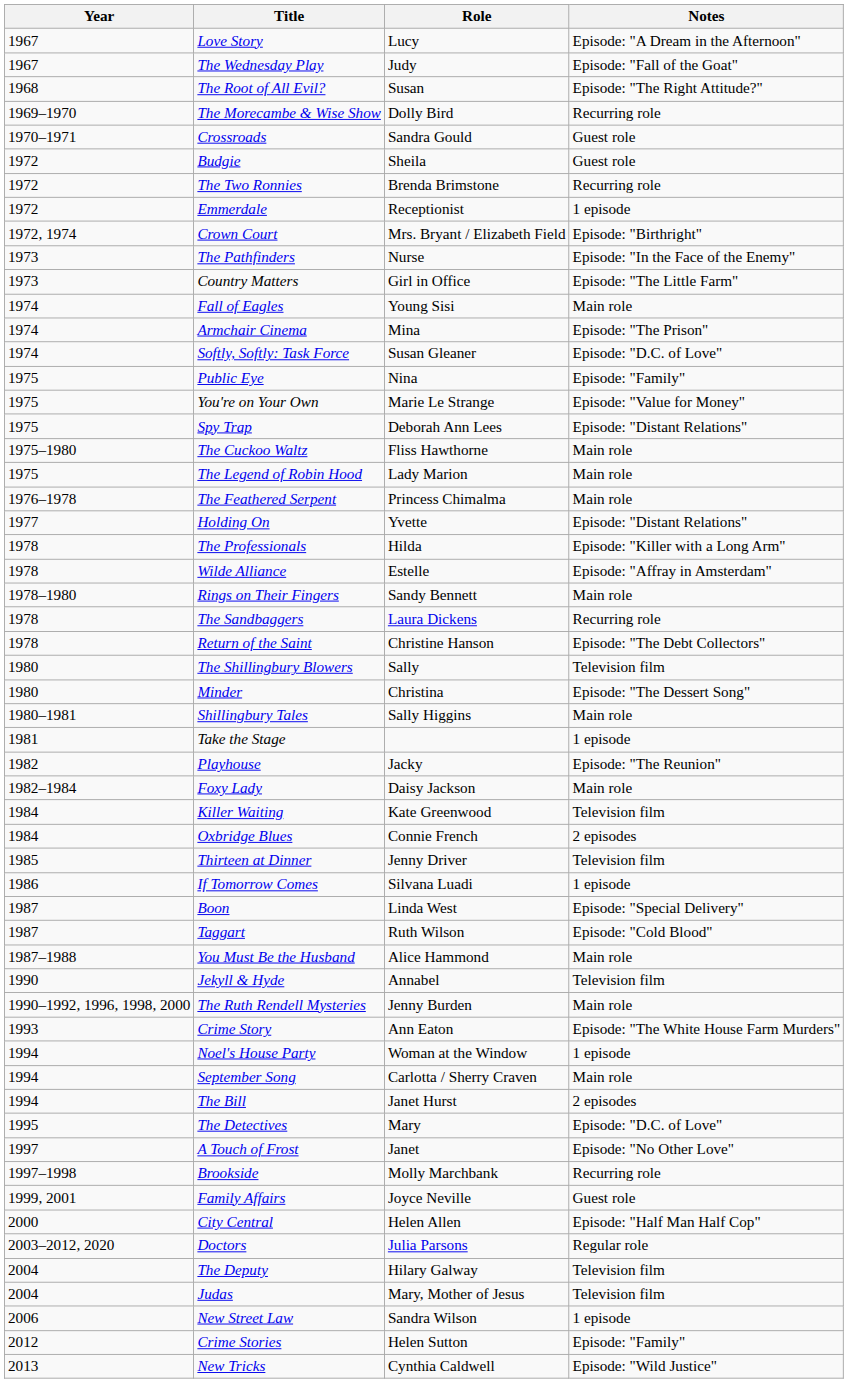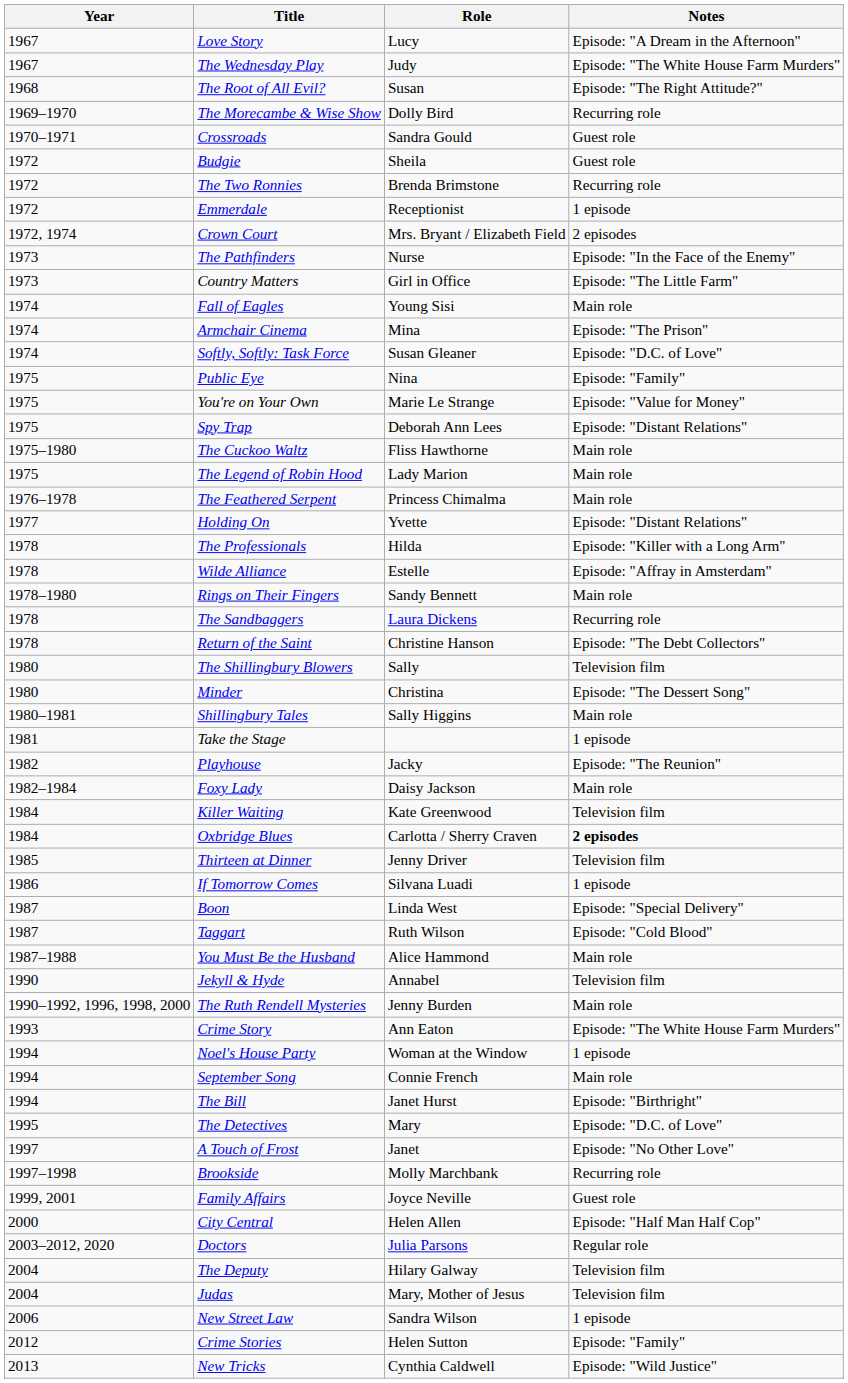 <table class="wikitable">
 <tr>
 <th>Year</th>
 <th>Title</th>
 <th>Role</th>
 <th>Notes</th>
 </tr>
 <tr>
 <td>1967</td>
 <td><em><a href='#'>Love Story</a></em></td>
 <td>Lucy</td>
 <td>Episode: "A Dream in the Afternoon"</td>
 </tr>
 <tr>
 <td>1967</td>
 <td><em><a href='#'>The Wednesday Play</a></em></td>
 <td>Judy</td>
-<td>Episode: "Fall of the Goat"</td>
+<td>Episode: "The White House Farm Murders"</td>
 </tr>
 <tr>
 <td>1968</td>
 <td><em><a href='#'>The Root of All Evil?</a></em></td>
 <td>Susan</td>
 <td>Episode: "The Right Attitude?"</td>
 </tr>
 <tr>
 <td>1969–1970</td>
 <td><em><a href='#'>The Morecambe & Wise Show</a></em></td>
 <td>Dolly Bird</td>
 <td>Recurring role</td>
 </tr>
 <tr>
 <td>1970–1971</td>
 <td><em><a href='#'>Crossroads</a></em></td>
 <td>Sandra Gould</td>
 <td>Guest role</td>
 </tr>
 <tr>
 <td>1972</td>
 <td><em><a href='#'>Budgie</a></em></td>
 <td>Sheila</td>
 <td>Guest role</td>
 </tr>
 <tr>
 <td>1972</td>
 <td><em><a href='#'>The Two Ronnies</a></em></td>
 <td>Brenda Brimstone</td>
 <td>Recurring role</td>
 </tr>
 <tr>
 <td>1972</td>
 <td><em><a href='#'>Emmerdale</a></em></td>
 <td>Receptionist</td>
 <td>1 episode</td>
 </tr>
 <tr>
 <td>1972, 1974</td>
 <td><em><a href='#'>Crown Court</a></em></td>
 <td>Mrs. Bryant / Elizabeth Field</td>
-<td>Episode: "Birthright"</td>
+<td>2 episodes</td>
 </tr>
 <tr>
 <td>1973</td>
 <td><em><a href='#'>The Pathfinders</a></em></td>
 <td>Nurse</td>
 <td>Episode: "In the Face of the Enemy"</td>
 </tr>
 <tr>
 <td>1973</td>
 <td><em>Country Matters</em></td>
 <td>Girl in Office</td>
 <td>Episode: "The Little Farm"</td>
 </tr>
 <tr>
 <td>1974</td>
 <td><em><a href='#'>Fall of Eagles</a></em></td>
 <td>Young Sisi</td>
 <td>Main role</td>
 </tr>
 <tr>
 <td>1974</td>
 <td><em><a href='#'>Armchair Cinema</a></em></td>
 <td>Mina</td>
 <td>Episode: "The Prison"</td>
 </tr>
 <tr>
 <td>1974</td>
 <td><em><a href='#'>Softly, Softly: Task Force</a></em></td>
 <td>Susan Gleaner</td>
 <td>Episode: "D.C. of Love"</td>
 </tr>
 <tr>
 <td>1975</td>
 <td><em><a href='#'>Public Eye</a></em></td>
 <td>Nina</td>
 <td>Episode: "Family"</td>
 </tr>
 <tr>
 <td>1975</td>
 <td><em>You're on Your Own</em></td>
 <td>Marie Le Strange</td>
 <td>Episode: "Value for Money"</td>
 </tr>
 <tr>
 <td>1975</td>
 <td><em><a href='#'>Spy Trap</a></em></td>
 <td>Deborah Ann Lees</td>
 <td>Episode: "Distant Relations"</td>
 </tr>
 <tr>
 <td>1975–1980</td>
 <td><em><a href='#'>The Cuckoo Waltz</a></em></td>
 <td>Fliss Hawthorne</td>
 <td>Main role</td>
 </tr>
 <tr>
 <td>1975</td>
 <td><em><a href='#'>The Legend of Robin Hood</a></em></td>
 <td>Lady Marion</td>
 <td>Main role</td>
 </tr>
 <tr>
 <td>1976–1978</td>
 <td><em><a href='#'>The Feathered Serpent</a></em></td>
 <td>Princess Chimalma</td>
 <td>Main role</td>
 </tr>
 <tr>
 <td>1977</td>
 <td><em><a href='#'>Holding On</a></em></td>
 <td>Yvette</td>
 <td>Episode: "Distant Relations"</td>
 </tr>
 <tr>
 <td>1978</td>
 <td><em><a href='#'>The Professionals</a></em></td>
 <td>Hilda</td>
 <td>Episode: "Killer with a Long Arm"</td>
 </tr>
 <tr>
 <td>1978</td>
 <td><em><a href='#'>Wilde Alliance</a></em></td>
 <td>Estelle</td>
 <td>Episode: "Affray in Amsterdam"</td>
 </tr>
 <tr>
 <td>1978–1980</td>
 <td><em><a href='#'>Rings on Their Fingers</a></em></td>
 <td>Sandy Bennett</td>
 <td>Main role</td>
 </tr>
 <tr>
 <td>1978</td>
 <td><em><a href='#'>The Sandbaggers</a></em></td>
 <td><a href='#'>Laura Dickens</a></td>
 <td>Recurring role</td>
 </tr>
 <tr>
 <td>1978</td>
 <td><em><a href='#'>Return of the Saint</a></em></td>
 <td>Christine Hanson</td>
 <td>Episode: "The Debt Collectors"</td>
 </tr>
 <tr>
 <td>1980</td>
 <td><em><a href='#'>The Shillingbury Blowers</a></em></td>
 <td>Sally</td>
 <td>Television film</td>
 </tr>
 <tr>
 <td>1980</td>
 <td><em><a href='#'>Minder</a></em></td>
 <td>Christina</td>
 <td>Episode: "The Dessert Song"</td>
 </tr>
 <tr>
 <td>1980–1981</td>
 <td><em><a href='#'>Shillingbury Tales</a></em></td>
 <td>Sally Higgins</td>
 <td>Main role</td>
 </tr>
 <tr>
 <td>1981</td>
 <td><em>Take the Stage</em></td>
 <td></td>
 <td>1 episode</td>
 </tr>
 <tr>
 <td>1982</td>
 <td><em><a href='#'>Playhouse</a></em></td>
 <td>Jacky</td>
 <td>Episode: "The Reunion"</td>
 </tr>
 <tr>
 <td>1982–1984</td>
 <td><em><a href='#'>Foxy Lady</a></em></td>
 <td>Daisy Jackson</td>
 <td>Main role</td>
 </tr>
 <tr>
 <td>1984</td>
 <td><em><a href='#'>Killer Waiting</a></em></td>
 <td>Kate Greenwood</td>
 <td>Television film</td>
 </tr>
 <tr>
 <td>1984</td>
 <td><em><a href='#'>Oxbridge Blues</a></em></td>
-<td>Connie French</td>
-<td>2 episodes</td>
+<td>Carlotta / Sherry Craven</td>
+<td><strong>2 episodes</strong></td>
 </tr>
 <tr>
 <td>1985</td>
 <td><em><a href='#'>Thirteen at Dinner</a></em></td>
 <td>Jenny Driver</td>
 <td>Television film</td>
 </tr>
 <tr>
 <td>1986</td>
 <td><em><a href='#'>If Tomorrow Comes</a></em></td>
 <td>Silvana Luadi</td>
 <td>1 episode</td>
 </tr>
 <tr>
 <td>1987</td>
 <td><em><a href='#'>Boon</a></em></td>
 <td>Linda West</td>
 <td>Episode: "Special Delivery"</td>
 </tr>
 <tr>
 <td>1987</td>
 <td><em><a href='#'>Taggart</a></em></td>
 <td>Ruth Wilson</td>
 <td>Episode: "Cold Blood"</td>
 </tr>
 <tr>
 <td>1987–1988</td>
 <td><em><a href='#'>You Must Be the Husband</a></em></td>
 <td>Alice Hammond</td>
 <td>Main role</td>
 </tr>
 <tr>
 <td>1990</td>
 <td><em><a href='#'>Jekyll & Hyde</a></em></td>
 <td>Annabel</td>
 <td>Television film</td>
 </tr>
 <tr>
 <td>1990–1992, 1996, 1998, 2000</td>
 <td><em><a href='#'>The Ruth Rendell Mysteries</a></em></td>
 <td>Jenny Burden</td>
 <td>Main role</td>
 </tr>
 <tr>
 <td>1993</td>
 <td><em><a href='#'>Crime Story</a></em></td>
 <td>Ann Eaton</td>
 <td>Episode: "The White House Farm Murders"</td>
 </tr>
 <tr>
 <td>1994</td>
 <td><em><a href='#'>Noel's House Party</a></em></td>
 <td>Woman at the Window</td>
 <td>1 episode</td>
 </tr>
 <tr>
 <td>1994</td>
 <td><em><a href='#'>September Song</a></em></td>
-<td>Carlotta / Sherry Craven</td>
+<td>Connie French</td>
 <td>Main role</td>
 </tr>
 <tr>
 <td>1994</td>
 <td><em><a href='#'>The Bill</a></em></td>
 <td>Janet Hurst</td>
-<td>2 episodes</td>
+<td>Episode: "Birthright"</td>
 </tr>
 <tr>
 <td>1995</td>
 <td><em><a href='#'>The Detectives</a></em></td>
 <td>Mary</td>
 <td>Episode: "D.C. of Love"</td>
 </tr>
 <tr>
 <td>1997</td>
 <td><em><a href='#'>A Touch of Frost</a></em></td>
 <td>Janet</td>
 <td>Episode: "No Other Love"</td>
 </tr>
 <tr>
 <td>1997–1998</td>
 <td><em><a href='#'>Brookside</a></em></td>
 <td>Molly Marchbank</td>
 <td>Recurring role</td>
 </tr>
 <tr>
 <td>1999, 2001</td>
 <td><em><a href='#'>Family Affairs</a></em></td>
 <td>Joyce Neville</td>
 <td>Guest role</td>
 </tr>
 <tr>
 <td>2000</td>
 <td><em><a href='#'>City Central</a></em></td>
 <td>Helen Allen</td>
 <td>Episode: "Half Man Half Cop"</td>
 </tr>
 <tr>
 <td>2003–2012, 2020</td>
 <td><em><a href='#'>Doctors</a></em></td>
 <td><a href='#'>Julia Parsons</a></td>
 <td>Regular role</td>
 </tr>
 <tr>
 <td>2004</td>
 <td><em><a href='#'>The Deputy</a></em></td>
 <td>Hilary Galway</td>
 <td>Television film</td>
 </tr>
 <tr>
 <td>2004</td>
 <td><em><a href='#'>Judas</a></em></td>
 <td>Mary, Mother of Jesus</td>
 <td>Television film</td>
 </tr>
 <tr>
 <td>2006</td>
 <td><em><a href='#'>New Street Law</a></em></td>
 <td>Sandra Wilson</td>
 <td>1 episode</td>
 </tr>
 <tr>
 <td>2012</td>
 <td><em><a href='#'>Crime Stories</a></em></td>
 <td>Helen Sutton</td>
 <td>Episode: "Family"</td>
 </tr>
 <tr>
 <td>2013</td>
 <td><em><a href='#'>New Tricks</a></em></td>
 <td>Cynthia Caldwell</td>
 <td>Episode: "Wild Justice"</td>
 </tr>
 </table>
